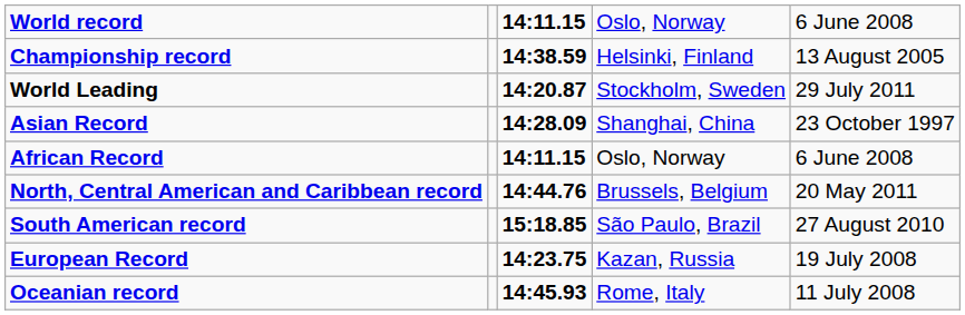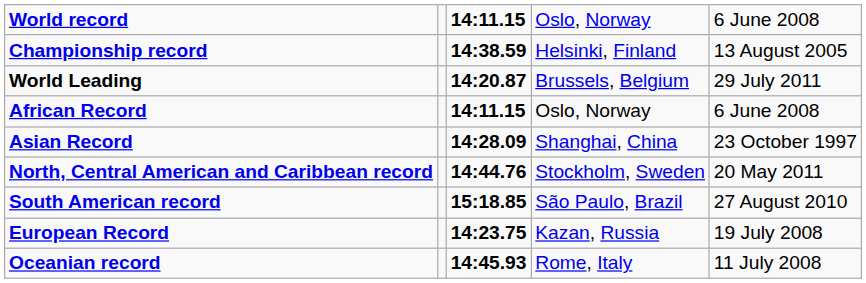 <table class="wikitable">
 <tr>
 <td><strong><a href='#'>World record</a></strong></td>
 <td></td>
 <td><strong>14:11.15</strong></td>
 <td><a href='#'>Oslo</a>, <a href='#'>Norway</a></td>
 <td>6 June 2008</td>
 </tr>
 <tr>
 <td><strong><a href='#'>Championship record</a></strong></td>
 <td></td>
 <td><strong>14:38.59</strong></td>
 <td><a href='#'>Helsinki</a>, <a href='#'>Finland</a></td>
 <td>13 August 2005</td>
 </tr>
 <tr>
 <td><strong>World Leading</strong></td>
 <td></td>
 <td><strong>14:20.87</strong></td>
-<td><a href='#'>Stockholm</a>, <a href='#'>Sweden</a></td>
+<td><a href='#'>Brussels</a>, <a href='#'>Belgium</a></td>
 <td>29 July 2011</td>
+</tr>
+<tr>
+<td><strong><a href='#'>African Record</a></strong></td>
+<td></td>
+<td><strong>14:11.15</strong></td>
+<td>Oslo, Norway</td>
+<td>6 June 2008</td>
 </tr>
 <tr>
 <td><strong><a href='#'>Asian Record</a></strong></td>
 <td></td>
 <td><strong>14:28.09</strong></td>
 <td><a href='#'>Shanghai</a>, <a href='#'>China</a></td>
 <td>23 October 1997</td>
 </tr>
 <tr>
-<td><strong><a href='#'>African Record</a></strong></td>
-<td></td>
-<td><strong>14:11.15</strong></td>
-<td>Oslo, Norway</td>
-<td>6 June 2008</td>
-</tr>
-<tr>
 <td><strong><a href='#'>North, Central American and Caribbean record</a></strong></td>
 <td></td>
 <td><strong>14:44.76</strong></td>
-<td><a href='#'>Brussels</a>, <a href='#'>Belgium</a></td>
+<td><a href='#'>Stockholm</a>, <a href='#'>Sweden</a></td>
 <td>20 May 2011</td>
 </tr>
 <tr>
 <td><strong><a href='#'>South American record</a></strong></td>
 <td></td>
 <td><strong>15:18.85</strong></td>
 <td><a href='#'>São Paulo</a>, <a href='#'>Brazil</a></td>
 <td>27 August 2010</td>
 </tr>
 <tr>
 <td><strong><a href='#'>European Record</a></strong></td>
 <td></td>
 <td><strong>14:23.75</strong></td>
 <td><a href='#'>Kazan</a>, <a href='#'>Russia</a></td>
 <td>19 July 2008</td>
 </tr>
 <tr>
 <td><strong><a href='#'>Oceanian record</a></strong></td>
 <td></td>
 <td><strong>14:45.93</strong></td>
 <td><a href='#'>Rome</a>, <a href='#'>Italy</a></td>
 <td>11 July 2008</td>
 </tr>
 </table>
